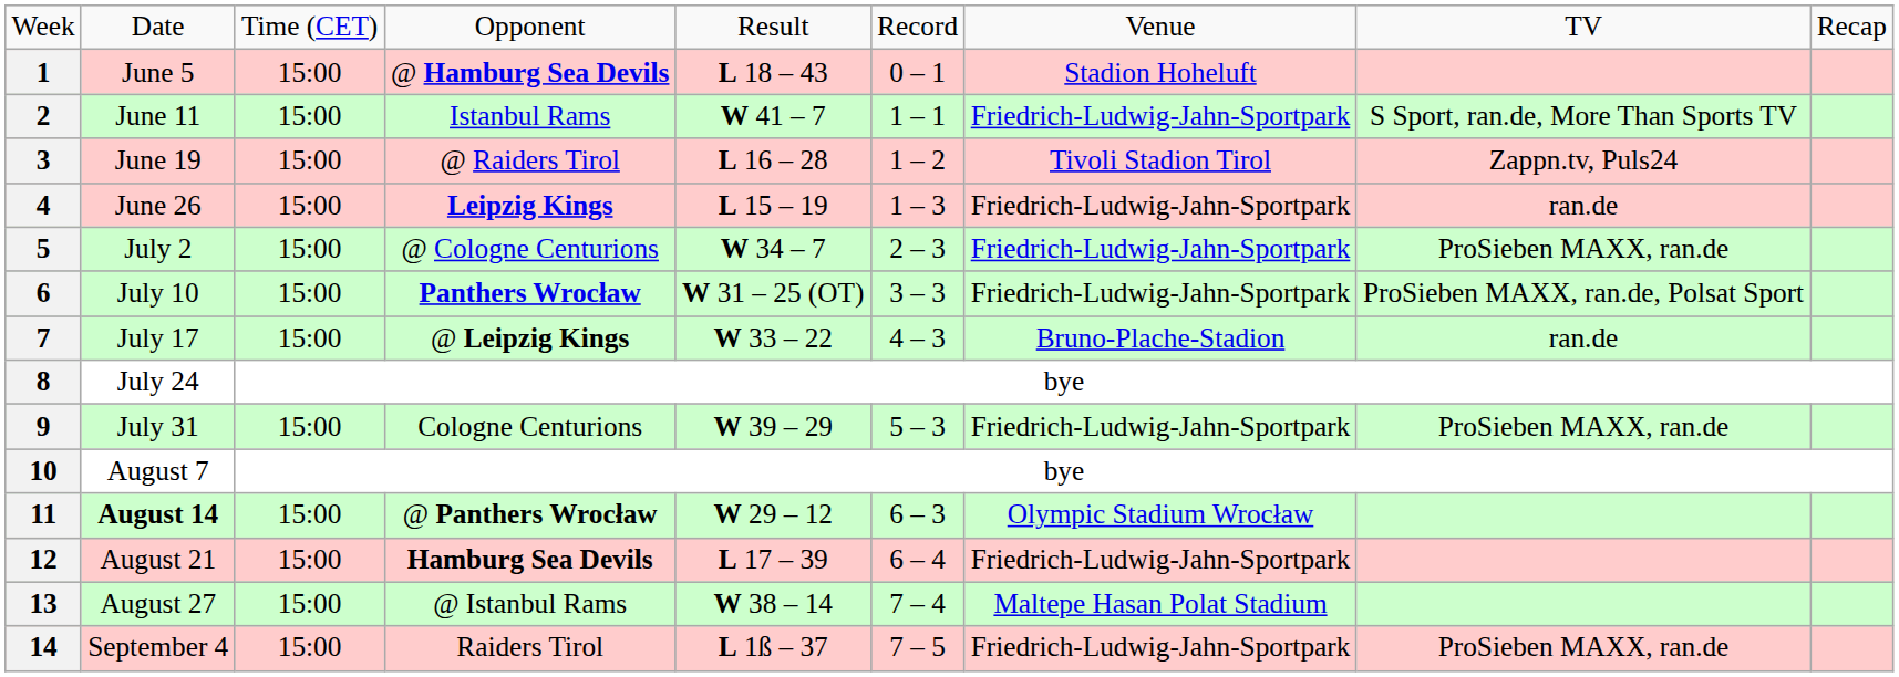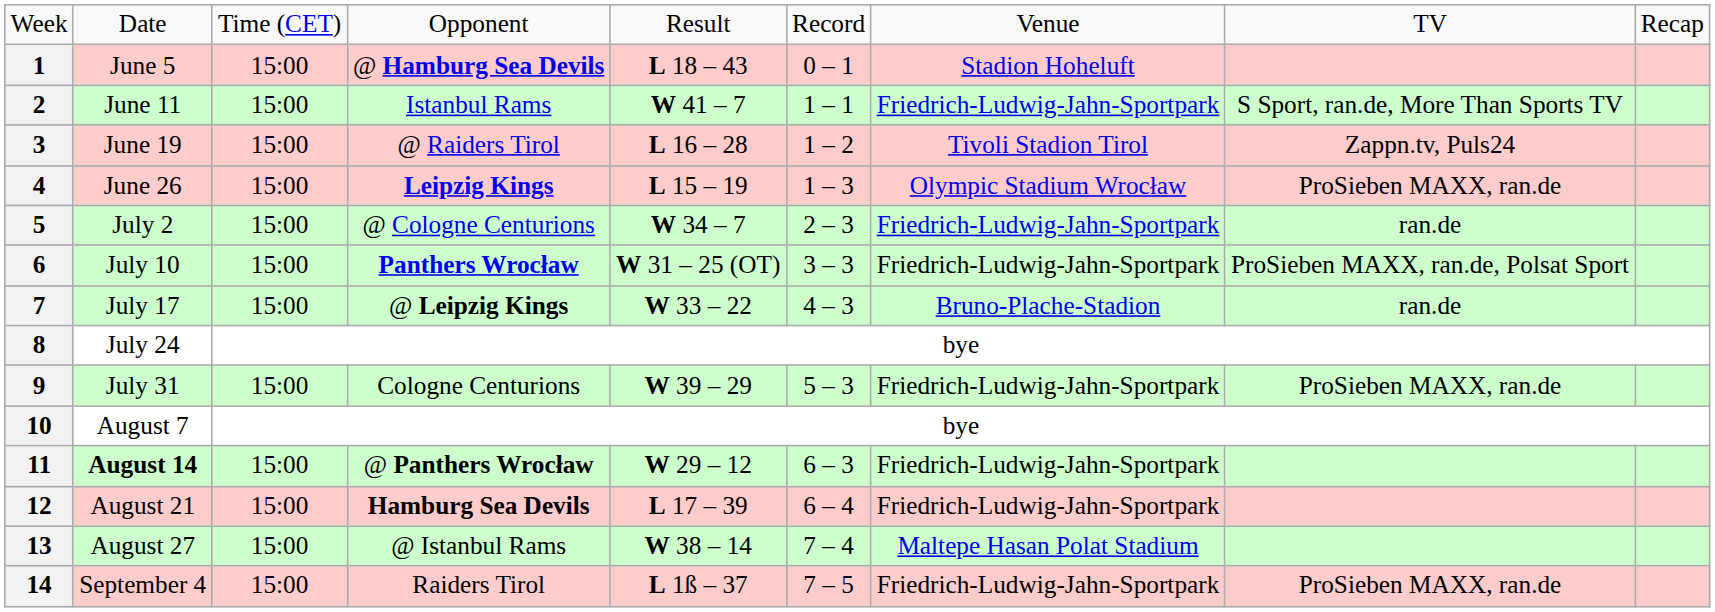 <table class="wikitable" style="text-align:center">
 <tr>
 <td>Week</td>
 <td>Date</td>
 <td>Time (<a href='#'>CET</a>)</td>
 <td>Opponent</td>
 <td>Result</td>
 <td>Record</td>
 <td>Venue</td>
 <td>TV</td>
 <td>Recap</td>
 </tr>
 <tr style="background:#fcc">
 <th>1</th>
 <td>June 5</td>
 <td>15:00</td>
 <td>@ <strong><a href='#'>Hamburg Sea Devils</a></strong></td>
 <td><strong>L</strong> 18 – 43</td>
 <td>0 – 1</td>
 <td><a href='#'>Stadion Hoheluft</a></td>
 <td></td>
 <td></td>
 </tr>
 <tr style="background:#cfc">
 <th>2</th>
 <td>June 11</td>
 <td>15:00</td>
 <td><a href='#'>Istanbul Rams</a></td>
 <td><strong>W</strong> 41 – 7</td>
 <td>1 – 1</td>
 <td><a href='#'>Friedrich-Ludwig-Jahn-Sportpark</a></td>
 <td>S Sport, ran.de, More Than Sports TV</td>
 <td></td>
 </tr>
 <tr style="background:#fcc">
 <th>3</th>
 <td>June 19</td>
 <td>15:00</td>
 <td>@ <a href='#'>Raiders Tirol</a></td>
 <td><strong>L</strong> 16 – 28</td>
 <td>1 – 2</td>
 <td><a href='#'>Tivoli Stadion Tirol</a></td>
 <td>Zappn.tv, Puls24</td>
 <td></td>
 </tr>
 <tr style="background:#fcc">
 <th>4</th>
 <td>June 26</td>
 <td>15:00</td>
 <td><strong><a href='#'>Leipzig Kings</a></strong></td>
 <td><strong>L</strong> 15 – 19</td>
 <td>1 – 3</td>
-<td>Friedrich-Ludwig-Jahn-Sportpark</td>
-<td>ran.de</td>
+<td><a href='#'>Olympic Stadium Wrocław</a></td>
+<td>ProSieben MAXX, ran.de</td>
 <td></td>
 </tr>
 <tr style="background:#cfc">
 <th>5</th>
 <td>July 2</td>
 <td>15:00</td>
 <td>@ <a href='#'>Cologne Centurions</a></td>
 <td><strong>W</strong> 34 – 7</td>
 <td>2 – 3</td>
 <td><a href='#'>Friedrich-Ludwig-Jahn-Sportpark</a></td>
-<td>ProSieben MAXX, ran.de</td>
+<td>ran.de</td>
 <td></td>
 </tr>
 <tr style="background:#cfc">
 <th>6</th>
 <td>July 10</td>
 <td>15:00</td>
 <td><strong><a href='#'>Panthers Wrocław</a></strong></td>
 <td><strong>W</strong> 31 – 25 (OT)</td>
 <td>3 – 3</td>
 <td>Friedrich-Ludwig-Jahn-Sportpark</td>
 <td>ProSieben MAXX, ran.de, Polsat Sport</td>
 <td></td>
 </tr>
 <tr style="background:#cfc">
 <th>7</th>
 <td>July 17</td>
 <td>15:00</td>
 <td>@ <strong>Leipzig Kings</strong></td>
 <td><strong>W</strong> 33 – 22</td>
 <td>4 – 3</td>
 <td><a href='#'>Bruno-Plache-Stadion</a></td>
 <td>ran.de</td>
 <td></td>
 </tr>
 <tr style="background:#fff">
 <th>8</th>
 <td>July 24</td>
 <td colspan="7">bye</td>
 </tr>
 <tr style="background:#cfc">
 <th>9</th>
 <td>July 31</td>
 <td>15:00</td>
 <td>Cologne Centurions</td>
 <td><strong>W</strong> 39 – 29</td>
 <td>5 – 3</td>
 <td>Friedrich-Ludwig-Jahn-Sportpark</td>
 <td>ProSieben MAXX, ran.de</td>
 <td></td>
 </tr>
 <tr style="background:#fff">
 <th>10</th>
 <td>August 7</td>
 <td colspan="7">bye</td>
 </tr>
 <tr style="background:#cfc">
 <th>11</th>
 <td><strong>August 14</strong></td>
 <td>15:00</td>
 <td>@ <strong>Panthers Wrocław</strong></td>
 <td><strong>W</strong> 29 – 12</td>
 <td>6 – 3</td>
-<td><a href='#'>Olympic Stadium Wrocław</a></td>
+<td>Friedrich-Ludwig-Jahn-Sportpark</td>
 <td></td>
 <td></td>
 </tr>
 <tr style="background:#fcc">
 <th>12</th>
 <td>August 21</td>
 <td>15:00</td>
 <td><strong>Hamburg Sea Devils</strong></td>
 <td><strong>L</strong> 17 – 39</td>
 <td>6 – 4</td>
 <td>Friedrich-Ludwig-Jahn-Sportpark</td>
 <td></td>
 <td></td>
 </tr>
 <tr style="background:#cfc">
 <th>13</th>
 <td>August 27</td>
 <td>15:00</td>
 <td>@ Istanbul Rams</td>
 <td><strong>W</strong> 38 – 14</td>
 <td>7 – 4</td>
 <td><a href='#'>Maltepe Hasan Polat Stadium</a></td>
 <td></td>
 <td></td>
 </tr>
 <tr style="background:#fcc">
 <th>14</th>
 <td>September 4</td>
 <td>15:00</td>
 <td>Raiders Tirol</td>
 <td><strong>L</strong> 1ß – 37</td>
 <td>7 – 5</td>
 <td>Friedrich-Ludwig-Jahn-Sportpark</td>
 <td>ProSieben MAXX, ran.de</td>
 <td></td>
 </tr>
 </table>
